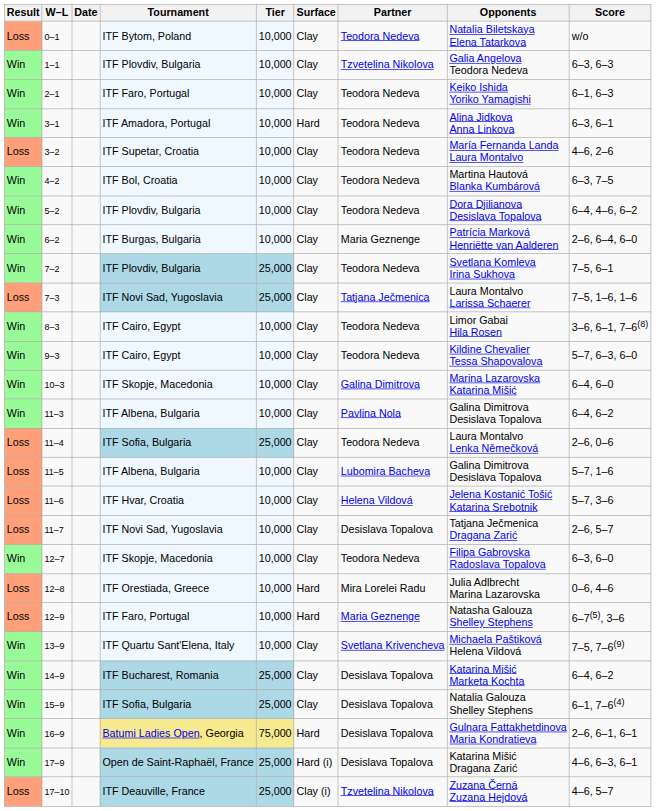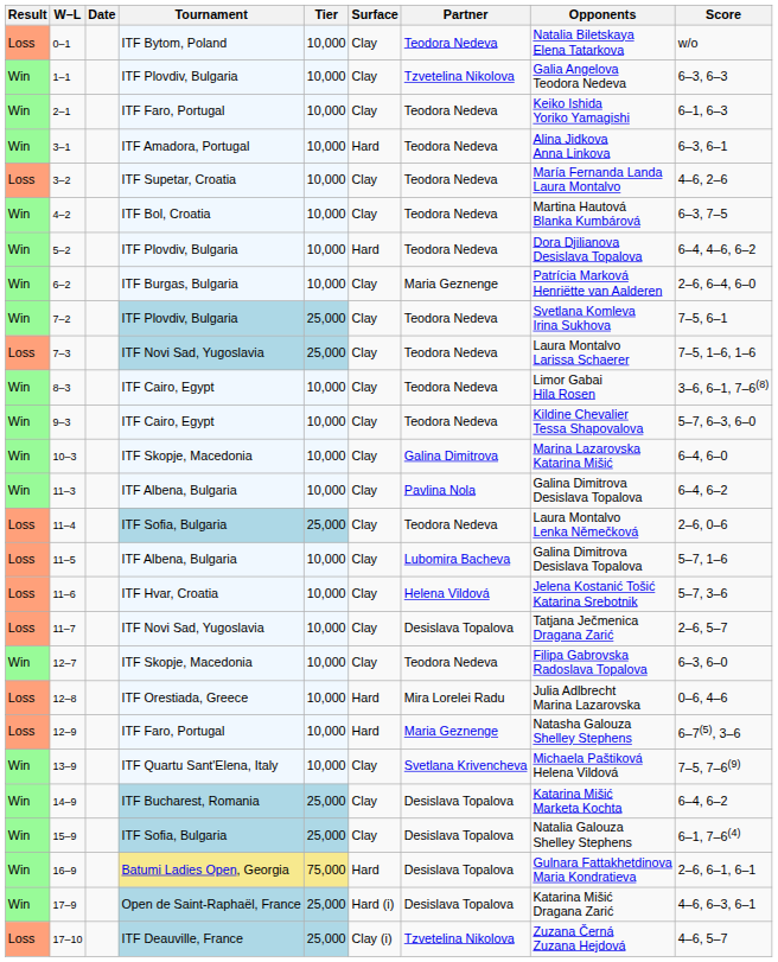 <table class="sortable wikitable">
 <tr>
 <th>Result</th>
 <th class="unsortable">W–L</th>
 <th>Date</th>
 <th>Tournament</th>
 <th>Tier</th>
 <th>Surface</th>
 <th>Partner</th>
 <th>Opponents</th>
 <th class="unsortable">Score</th>
 </tr>
 <tr>
 <td style="background:#ffa07a;">Loss</td>
 <td><small>0–1</small></td>
 <td></td>
 <td style="background:#f0f8ff;">ITF Bytom, Poland</td>
 <td style="background:#f0f8ff;">10,000</td>
 <td>Clay</td>
 <td> <a href='#'>Teodora Nedeva</a></td>
 <td> <a href='#'>Natalia Biletskaya</a> <br>  <a href='#'>Elena Tatarkova</a></td>
 <td>w/o</td>
 </tr>
 <tr>
 <td style="background:#98fb98;">Win</td>
 <td><small>1–1</small></td>
 <td></td>
 <td style="background:#f0f8ff;">ITF Plovdiv, Bulgaria</td>
 <td style="background:#f0f8ff;">10,000</td>
 <td>Clay</td>
 <td> <a href='#'>Tzvetelina Nikolova</a></td>
 <td> <a href='#'>Galia Angelova</a> <br>  Teodora Nedeva</td>
 <td>6–3, 6–3</td>
 </tr>
 <tr>
 <td style="background:#98fb98;">Win</td>
 <td><small>2–1</small></td>
 <td></td>
 <td style="background:#f0f8ff;">ITF Faro, Portugal</td>
 <td style="background:#f0f8ff;">10,000</td>
 <td>Clay</td>
 <td> Teodora Nedeva</td>
 <td> <a href='#'>Keiko Ishida</a> <br>  <a href='#'>Yoriko Yamagishi</a></td>
 <td>6–1, 6–3</td>
 </tr>
 <tr>
 <td style="background:#98fb98;">Win</td>
 <td><small>3–1</small></td>
 <td></td>
 <td style="background:#f0f8ff;">ITF Amadora, Portugal</td>
 <td style="background:#f0f8ff;">10,000</td>
 <td>Hard</td>
 <td> Teodora Nedeva</td>
 <td> <a href='#'>Alina Jidkova</a> <br>  <a href='#'>Anna Linkova</a></td>
 <td>6–3, 6–1</td>
 </tr>
 <tr>
 <td style="background:#ffa07a;">Loss</td>
 <td><small>3–2</small></td>
 <td></td>
 <td style="background:#f0f8ff;">ITF Supetar, Croatia</td>
 <td style="background:#f0f8ff;">10,000</td>
 <td>Clay</td>
 <td> Teodora Nedeva</td>
 <td> <a href='#'>María Fernanda Landa</a> <br>  <a href='#'>Laura Montalvo</a></td>
 <td>4–6, 2–6</td>
 </tr>
 <tr>
 <td style="background:#98fb98;">Win</td>
 <td><small>4–2</small></td>
 <td></td>
 <td style="background:#f0f8ff;">ITF Bol, Croatia</td>
 <td style="background:#f0f8ff;">10,000</td>
 <td>Clay</td>
 <td> Teodora Nedeva</td>
 <td> Martina Hautová <br>  <a href='#'>Blanka Kumbárová</a></td>
 <td>6–3, 7–5</td>
 </tr>
 <tr>
 <td style="background:#98fb98;">Win</td>
 <td><small>5–2</small></td>
 <td></td>
 <td style="background:#f0f8ff;">ITF Plovdiv, Bulgaria</td>
 <td style="background:#f0f8ff;">10,000</td>
-<td>Clay</td>
+<td>Hard</td>
 <td> Teodora Nedeva</td>
 <td> <a href='#'>Dora Djilianova</a> <br>  <a href='#'>Desislava Topalova</a></td>
 <td>6–4, 4–6, 6–2</td>
 </tr>
 <tr>
 <td style="background:#98fb98;">Win</td>
 <td><small>6–2</small></td>
 <td></td>
 <td style="background:#f0f8ff;">ITF Burgas, Bulgaria</td>
 <td style="background:#f0f8ff;">10,000</td>
 <td>Clay</td>
 <td> Maria Geznenge</td>
 <td> <a href='#'>Patrícia Marková</a> <br>  <a href='#'>Henriëtte van Aalderen</a></td>
 <td>2–6, 6–4, 6–0</td>
 </tr>
 <tr>
 <td style="background:#98fb98;">Win</td>
 <td><small>7–2</small></td>
 <td></td>
 <td style="background:lightblue;">ITF Plovdiv, Bulgaria</td>
 <td style="background:lightblue;">25,000</td>
 <td>Clay</td>
 <td> Teodora Nedeva</td>
 <td> <a href='#'>Svetlana Komleva</a> <br>  <a href='#'>Irina Sukhova</a></td>
 <td>7–5, 6–1</td>
 </tr>
 <tr>
 <td style="background:#ffa07a;">Loss</td>
 <td><small>7–3</small></td>
 <td></td>
 <td style="background:lightblue;">ITF Novi Sad, Yugoslavia</td>
 <td style="background:lightblue;">25,000</td>
 <td>Clay</td>
-<td> <a href='#'>Tatjana Ječmenica</a></td>
+<td> Teodora Nedeva</td>
 <td> Laura Montalvo <br>  <a href='#'>Larissa Schaerer</a></td>
 <td>7–5, 1–6, 1–6</td>
 </tr>
 <tr>
 <td style="background:#98fb98;">Win</td>
 <td><small>8–3</small></td>
 <td></td>
 <td style="background:#f0f8ff;">ITF Cairo, Egypt</td>
 <td style="background:#f0f8ff;">10,000</td>
 <td>Clay</td>
 <td> Teodora Nedeva</td>
 <td> Limor Gabai <br>  <a href='#'>Hila Rosen</a></td>
 <td>3–6, 6–1, 7–6<sup>(8)</sup></td>
 </tr>
 <tr>
 <td style="background:#98fb98;">Win</td>
 <td><small>9–3</small></td>
 <td></td>
 <td style="background:#f0f8ff;">ITF Cairo, Egypt</td>
 <td style="background:#f0f8ff;">10,000</td>
 <td>Clay</td>
 <td> Teodora Nedeva</td>
 <td> <a href='#'>Kildine Chevalier</a> <br>  <a href='#'>Tessa Shapovalova</a></td>
 <td>5–7, 6–3, 6–0</td>
 </tr>
 <tr>
 <td style="background:#98fb98;">Win</td>
 <td><small>10–3</small></td>
 <td></td>
 <td style="background:#f0f8ff;">ITF Skopje, Macedonia</td>
 <td style="background:#f0f8ff;">10,000</td>
 <td>Clay</td>
 <td> <a href='#'>Galina Dimitrova</a></td>
 <td> <a href='#'>Marina Lazarovska</a> <br>  <a href='#'>Katarina Mišić</a></td>
 <td>6–4, 6–0</td>
 </tr>
 <tr>
 <td style="background:#98fb98;">Win</td>
 <td><small>11–3</small></td>
 <td></td>
 <td style="background:#f0f8ff;">ITF Albena, Bulgaria</td>
 <td style="background:#f0f8ff;">10,000</td>
 <td>Clay</td>
 <td> <a href='#'>Pavlina Nola</a></td>
 <td> Galina Dimitrova<br> Desislava Topalova</td>
 <td>6–4, 6–2</td>
 </tr>
 <tr>
 <td style="background:#ffa07a;">Loss</td>
 <td><small>11–4</small></td>
 <td></td>
 <td style="background:lightblue;">ITF Sofia, Bulgaria</td>
 <td style="background:lightblue;">25,000</td>
 <td>Clay</td>
 <td> Teodora Nedeva</td>
 <td> Laura Montalvo<br> <a href='#'>Lenka Němečková</a></td>
 <td>2–6, 0–6</td>
 </tr>
 <tr>
 <td style="background:#ffa07a;">Loss</td>
 <td><small>11–5</small></td>
 <td></td>
 <td style="background:#f0f8ff;">ITF Albena, Bulgaria</td>
 <td style="background:#f0f8ff;">10,000</td>
 <td>Clay</td>
 <td> <a href='#'>Lubomira Bacheva</a></td>
 <td> Galina Dimitrova <br>  Desislava Topalova</td>
 <td>5–7, 1–6</td>
 </tr>
 <tr>
 <td style="background:#ffa07a;">Loss</td>
 <td><small>11–6</small></td>
 <td></td>
 <td style="background:#f0f8ff;">ITF Hvar, Croatia</td>
 <td style="background:#f0f8ff;">10,000</td>
 <td>Clay</td>
 <td> <a href='#'>Helena Vildová</a></td>
 <td> <a href='#'>Jelena Kostanić Tošić</a> <br>  <a href='#'>Katarina Srebotnik</a></td>
 <td>5–7, 3–6</td>
 </tr>
 <tr>
 <td style="background:#ffa07a;">Loss</td>
 <td><small>11–7</small></td>
 <td></td>
 <td style="background:#f0f8ff;">ITF Novi Sad, Yugoslavia</td>
 <td style="background:#f0f8ff;">10,000</td>
 <td>Clay</td>
 <td> Desislava Topalova</td>
 <td> Tatjana Ječmenica <br>  <a href='#'>Dragana Zarić</a></td>
 <td>2–6, 5–7</td>
 </tr>
 <tr>
 <td style="background:#98fb98;">Win</td>
 <td><small>12–7</small></td>
 <td></td>
 <td style="background:#f0f8ff;">ITF Skopje, Macedonia</td>
 <td style="background:#f0f8ff;">10,000</td>
 <td>Clay</td>
 <td> Teodora Nedeva</td>
 <td> <a href='#'>Filipa Gabrovska</a> <br>  <a href='#'>Radoslava Topalova</a></td>
 <td>6–3, 6–0</td>
 </tr>
 <tr>
 <td style="background:#ffa07a;">Loss</td>
 <td><small>12–8</small></td>
 <td></td>
 <td style="background:#f0f8ff;">ITF Orestiada, Greece</td>
 <td style="background:#f0f8ff;">10,000</td>
 <td>Hard</td>
 <td> Mira Lorelei Radu</td>
 <td> Julia Adlbrecht <br>  Marina Lazarovska</td>
 <td>0–6, 4–6</td>
 </tr>
 <tr>
 <td style="background:#ffa07a;">Loss</td>
 <td><small>12–9</small></td>
 <td></td>
 <td style="background:#f0f8ff;">ITF Faro, Portugal</td>
 <td style="background:#f0f8ff;">10,000</td>
 <td>Hard</td>
 <td> <a href='#'>Maria Geznenge</a></td>
 <td> Natasha Galouza <br>  <a href='#'>Shelley Stephens</a></td>
 <td>6–7<sup>(5)</sup>, 3–6</td>
 </tr>
 <tr>
 <td style="background:#98fb98;">Win</td>
 <td><small>13–9</small></td>
 <td></td>
 <td style="background:#f0f8ff;">ITF Quartu Sant'Elena, Italy</td>
 <td style="background:#f0f8ff;">10,000</td>
 <td>Clay</td>
 <td> <a href='#'>Svetlana Krivencheva</a></td>
 <td> <a href='#'>Michaela Paštiková</a> <br>  Helena Vildová</td>
 <td>7–5, 7–6<sup>(9)</sup></td>
 </tr>
 <tr>
 <td style="background:#98fb98;">Win</td>
 <td><small>14–9</small></td>
 <td></td>
 <td style="background:lightblue;">ITF Bucharest, Romania</td>
 <td style="background:lightblue;">25,000</td>
 <td>Clay</td>
 <td> Desislava Topalova</td>
 <td> <a href='#'>Katarina Mišić</a> <br>  <a href='#'>Marketa Kochta</a></td>
 <td>6–4, 6–2</td>
 </tr>
 <tr>
 <td style="background:#98fb98;">Win</td>
 <td><small>15–9</small></td>
 <td></td>
 <td style="background:lightblue;">ITF Sofia, Bulgaria</td>
 <td style="background:lightblue;">25,000</td>
 <td>Clay</td>
 <td> Desislava Topalova</td>
 <td> Natalia Galouza <br>  Shelley Stephens</td>
 <td>6–1, 7–6<sup>(4)</sup></td>
 </tr>
 <tr>
 <td style="background:#98fb98;">Win</td>
 <td><small>16–9</small></td>
 <td></td>
 <td style="background:#f7e98e;"><a href='#'>Batumi Ladies Open</a>, Georgia</td>
 <td style="background:#f7e98e;">75,000</td>
 <td>Hard</td>
 <td> Desislava Topalova</td>
 <td> <a href='#'>Gulnara Fattakhetdinova</a> <br>  <a href='#'>Maria Kondratieva</a></td>
 <td>2–6, 6–1, 6–1</td>
 </tr>
 <tr>
 <td style="background:#98fb98;">Win</td>
 <td><small>17–9</small></td>
 <td></td>
 <td style="background:lightblue;">Open de Saint-Raphaël, France</td>
 <td style="background:lightblue;">25,000</td>
 <td>Hard (i)</td>
 <td> Desislava Topalova</td>
 <td> Katarina Mišić <br>  Dragana Zarić</td>
 <td>4–6, 6–3, 6–1</td>
 </tr>
 <tr>
 <td style="background:#ffa07a;">Loss</td>
 <td><small>17–10</small></td>
 <td></td>
 <td style="background:lightblue;">ITF Deauville, France</td>
 <td style="background:lightblue;">25,000</td>
 <td>Clay (i)</td>
 <td> <a href='#'>Tzvetelina Nikolova</a></td>
 <td> <a href='#'>Zuzana Černá</a> <br>  <a href='#'>Zuzana Hejdová</a></td>
 <td>4–6, 5–7</td>
 </tr>
 </table>
